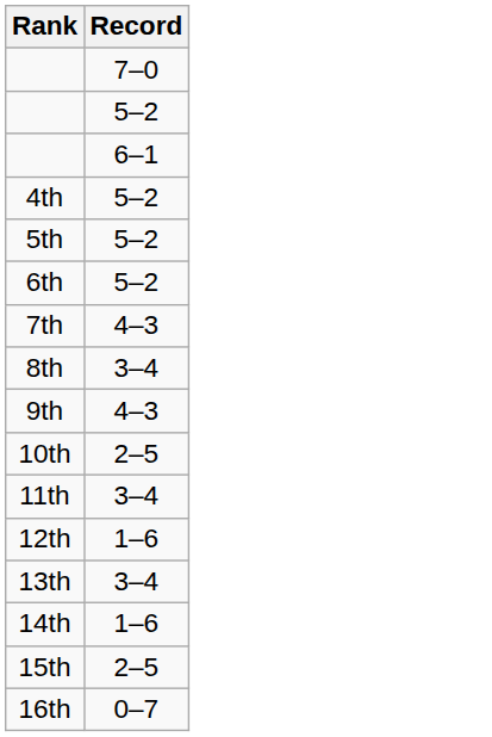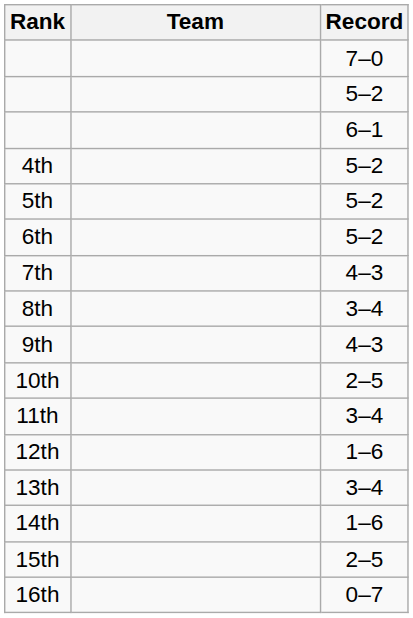 <table class=wikitable style="text-align:center;">
 <tr>
 <th>Rank</th>
+<th width=170>Team</th>
 <th>Record</th>
 </tr>
 <tr>
 <td></td>
+<td align=left></td>
 <td>7–0</td>
 </tr>
 <tr>
 <td></td>
+<td align=left></td>
 <td>5–2</td>
 </tr>
 <tr>
 <td></td>
+<td align=left></td>
 <td>6–1</td>
 </tr>
 <tr>
 <td>4th</td>
+<td align=left></td>
 <td>5–2</td>
 </tr>
 <tr>
 <td>5th</td>
+<td align=left></td>
 <td>5–2</td>
 </tr>
 <tr>
 <td>6th</td>
+<td align=left></td>
 <td>5–2</td>
 </tr>
 <tr>
 <td>7th</td>
+<td align=left></td>
 <td>4–3</td>
 </tr>
 <tr>
 <td>8th</td>
+<td align=left></td>
 <td>3–4</td>
 </tr>
 <tr>
 <td>9th</td>
+<td align=left></td>
 <td>4–3</td>
 </tr>
 <tr>
 <td>10th</td>
+<td align=left></td>
 <td>2–5</td>
 </tr>
 <tr>
 <td>11th</td>
+<td align=left></td>
 <td>3–4</td>
 </tr>
 <tr>
 <td>12th</td>
+<td align=left></td>
 <td>1–6</td>
 </tr>
 <tr>
 <td>13th</td>
+<td align=left></td>
 <td>3–4</td>
 </tr>
 <tr>
 <td>14th</td>
+<td align=left></td>
 <td>1–6</td>
 </tr>
 <tr>
 <td>15th</td>
+<td align=left></td>
 <td>2–5</td>
 </tr>
 <tr>
 <td>16th</td>
+<td align=left></td>
 <td>0–7</td>
 </tr>
 </table>
